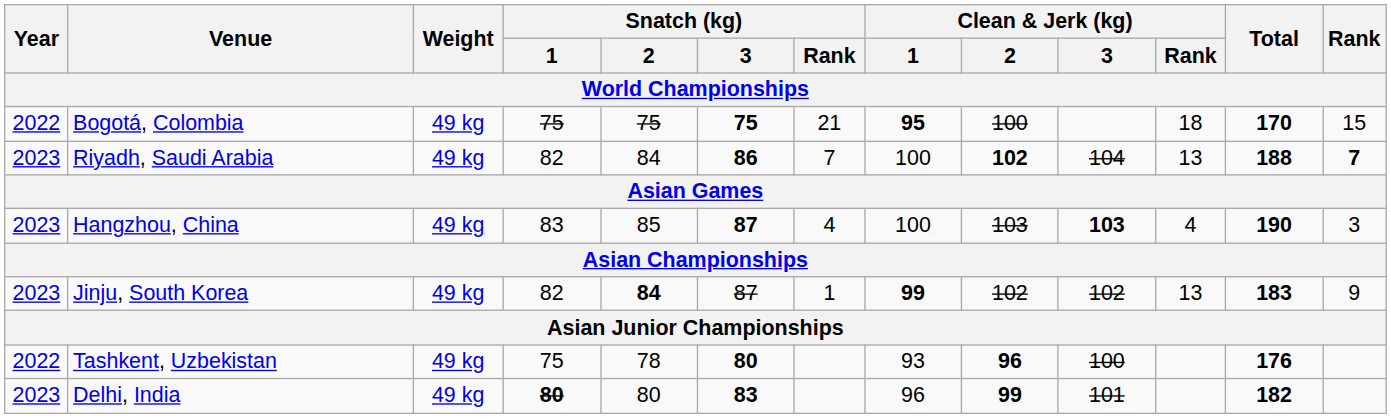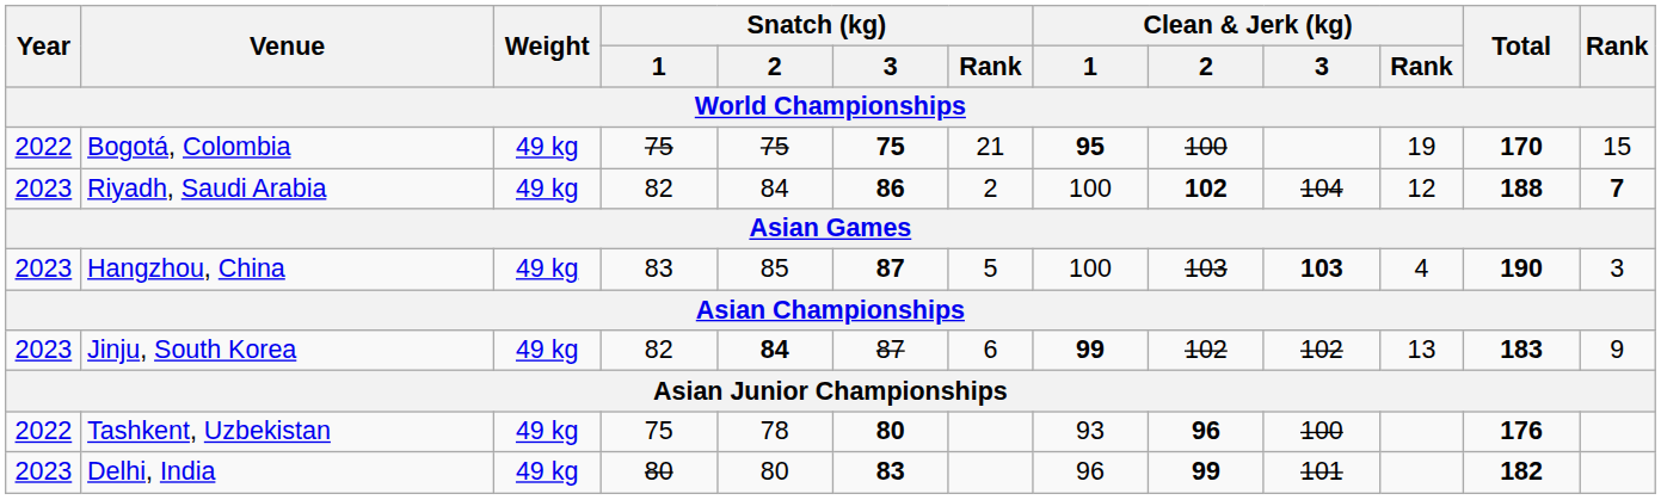 <table class = "wikitable" style="text-align:center;">
 <tr>
 <th rowspan=2 width=40>Year</th>
 <th rowspan=2 width=250>Venue</th>
 <th rowspan=2 width=60>Weight</th>
 <th colspan=4>Snatch (kg)</th>
 <th colspan=4>Clean & Jerk (kg)</th>
 <th rowspan=2 width=65>Total</th>
 <th rowspan=2 width=40>Rank</th>
 </tr>
 <tr>
 <th width=65>1</th>
 <th width=65>2</th>
 <th width=65>3</th>
 <th width=45>Rank</th>
 <th width=65>1</th>
 <th width=65>2</th>
 <th width=65>3</th>
 <th width=45>Rank</th>
 </tr>
 <tr>
 <th colspan=13><a href='#'>World Championships</a></th>
 </tr>
 <tr>
 <td><a href='#'>2022</a></td>
 <td align=left> <a href='#'>Bogotá</a>, <a href='#'>Colombia</a></td>
 <td><a href='#'>49 kg</a></td>
 <td><s>75</s></td>
 <td><s>75</s></td>
 <td><strong>75</strong></td>
 <td>21</td>
 <td><strong>95</strong></td>
 <td><s>100</s></td>
 <td></td>
-<td>18</td>
+<td>19</td>
 <td><strong>170</strong></td>
 <td>15</td>
 </tr>
 <tr>
 <td><a href='#'>2023</a></td>
 <td align=left> <a href='#'>Riyadh</a>, <a href='#'>Saudi Arabia</a></td>
 <td><a href='#'>49 kg</a></td>
 <td>82</td>
 <td>84</td>
 <td><strong>86</strong></td>
-<td>7</td>
+<td>2</td>
 <td>100</td>
 <td><strong>102</strong></td>
 <td><s>104</s></td>
-<td>13</td>
+<td>12</td>
 <td><strong>188</strong></td>
 <td><strong>7</strong></td>
 </tr>
 <tr>
 <th colspan=13><a href='#'>Asian Games</a></th>
 </tr>
 <tr>
 <td><a href='#'>2023</a></td>
 <td align=left> <a href='#'>Hangzhou</a>, <a href='#'>China</a></td>
 <td><a href='#'>49 kg</a></td>
 <td>83</td>
 <td>85</td>
 <td><strong>87</strong></td>
-<td>4</td>
+<td>5</td>
 <td>100</td>
 <td><s>103</s></td>
 <td><strong>103</strong></td>
 <td>4</td>
 <td><strong>190</strong></td>
 <td>3</td>
 </tr>
 <tr>
 <th colspan=13><a href='#'>Asian Championships</a></th>
 </tr>
 <tr>
 <td><a href='#'>2023</a></td>
 <td align=left> <a href='#'>Jinju</a>, <a href='#'>South Korea</a></td>
 <td><a href='#'>49 kg</a></td>
 <td>82</td>
 <td><strong>84</strong></td>
 <td><s>87</s></td>
-<td>1</td>
+<td>6</td>
 <td><strong>99</strong></td>
 <td><s>102</s></td>
 <td><s>102</s></td>
 <td>13</td>
 <td><strong>183</strong></td>
 <td>9</td>
 </tr>
 <tr>
 <th colspan=13>Asian Junior Championships</th>
 </tr>
 <tr>
 <td><a href='#'>2022</a></td>
 <td align=left> <a href='#'>Tashkent</a>, <a href='#'>Uzbekistan</a></td>
 <td><a href='#'>49 kg</a></td>
 <td>75</td>
 <td>78</td>
 <td><strong>80</strong></td>
 <td></td>
 <td>93</td>
 <td><strong>96</strong></td>
 <td><s>100</s></td>
 <td></td>
 <td><strong>176</strong></td>
 <td></td>
 </tr>
 <tr>
 <td><a href='#'>2023</a></td>
 <td align=left> <a href='#'>Delhi</a>, <a href='#'>India</a></td>
 <td><a href='#'>49 kg</a></td>
-<td><strong><s>80</s></strong></td>
+<td><s>80</s></td>
 <td>80</td>
 <td><strong>83</strong></td>
 <td></td>
 <td>96</td>
 <td><strong>99</strong></td>
 <td><s>101</s></td>
 <td></td>
 <td><strong>182</strong></td>
 <td></td>
 </tr>
 </table>
